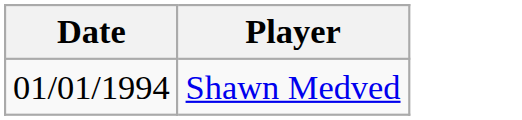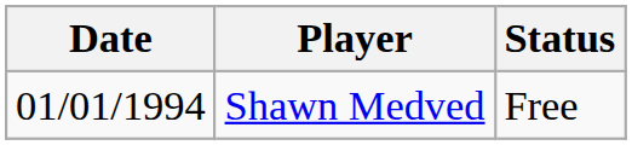 <table class="wikitable">
 <tr>
 <th>Date</th>
 <th>Player</th>
+<th>Status</th>
 </tr>
 <tr>
 <td>01/01/1994</td>
 <td><a href='#'>Shawn Medved</a></td>
+<td>Free</td>
 </tr>
 </table>
